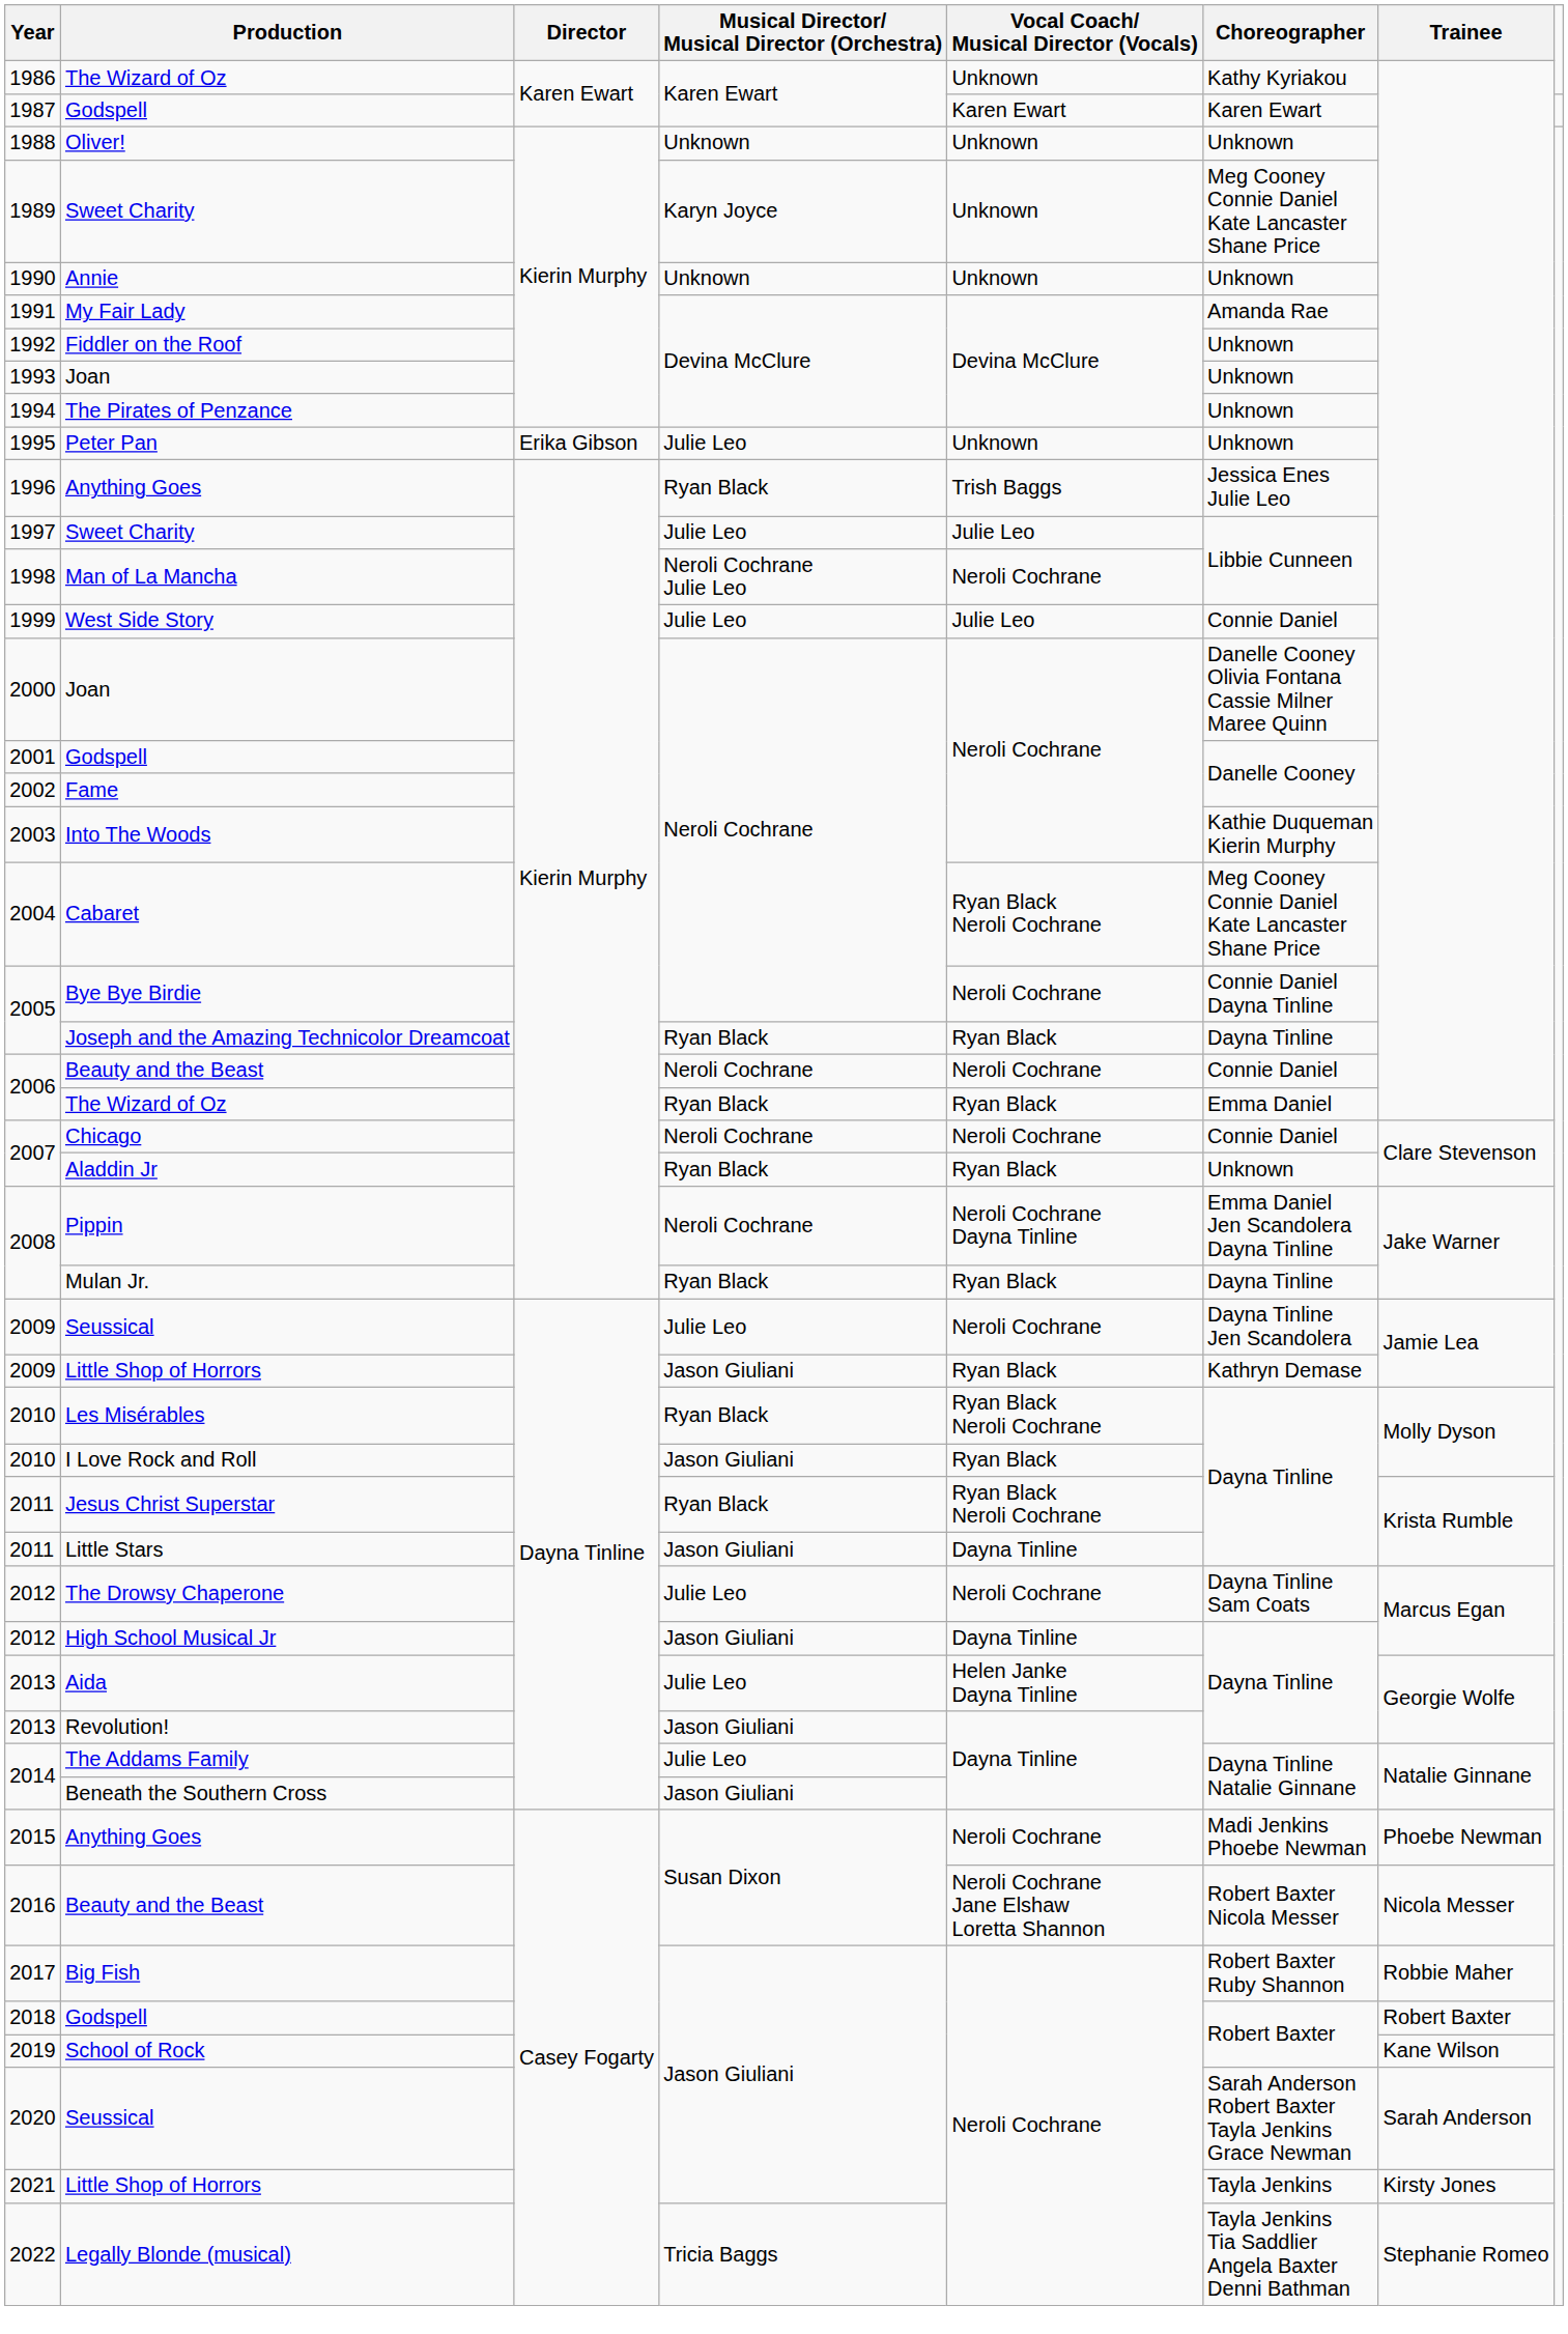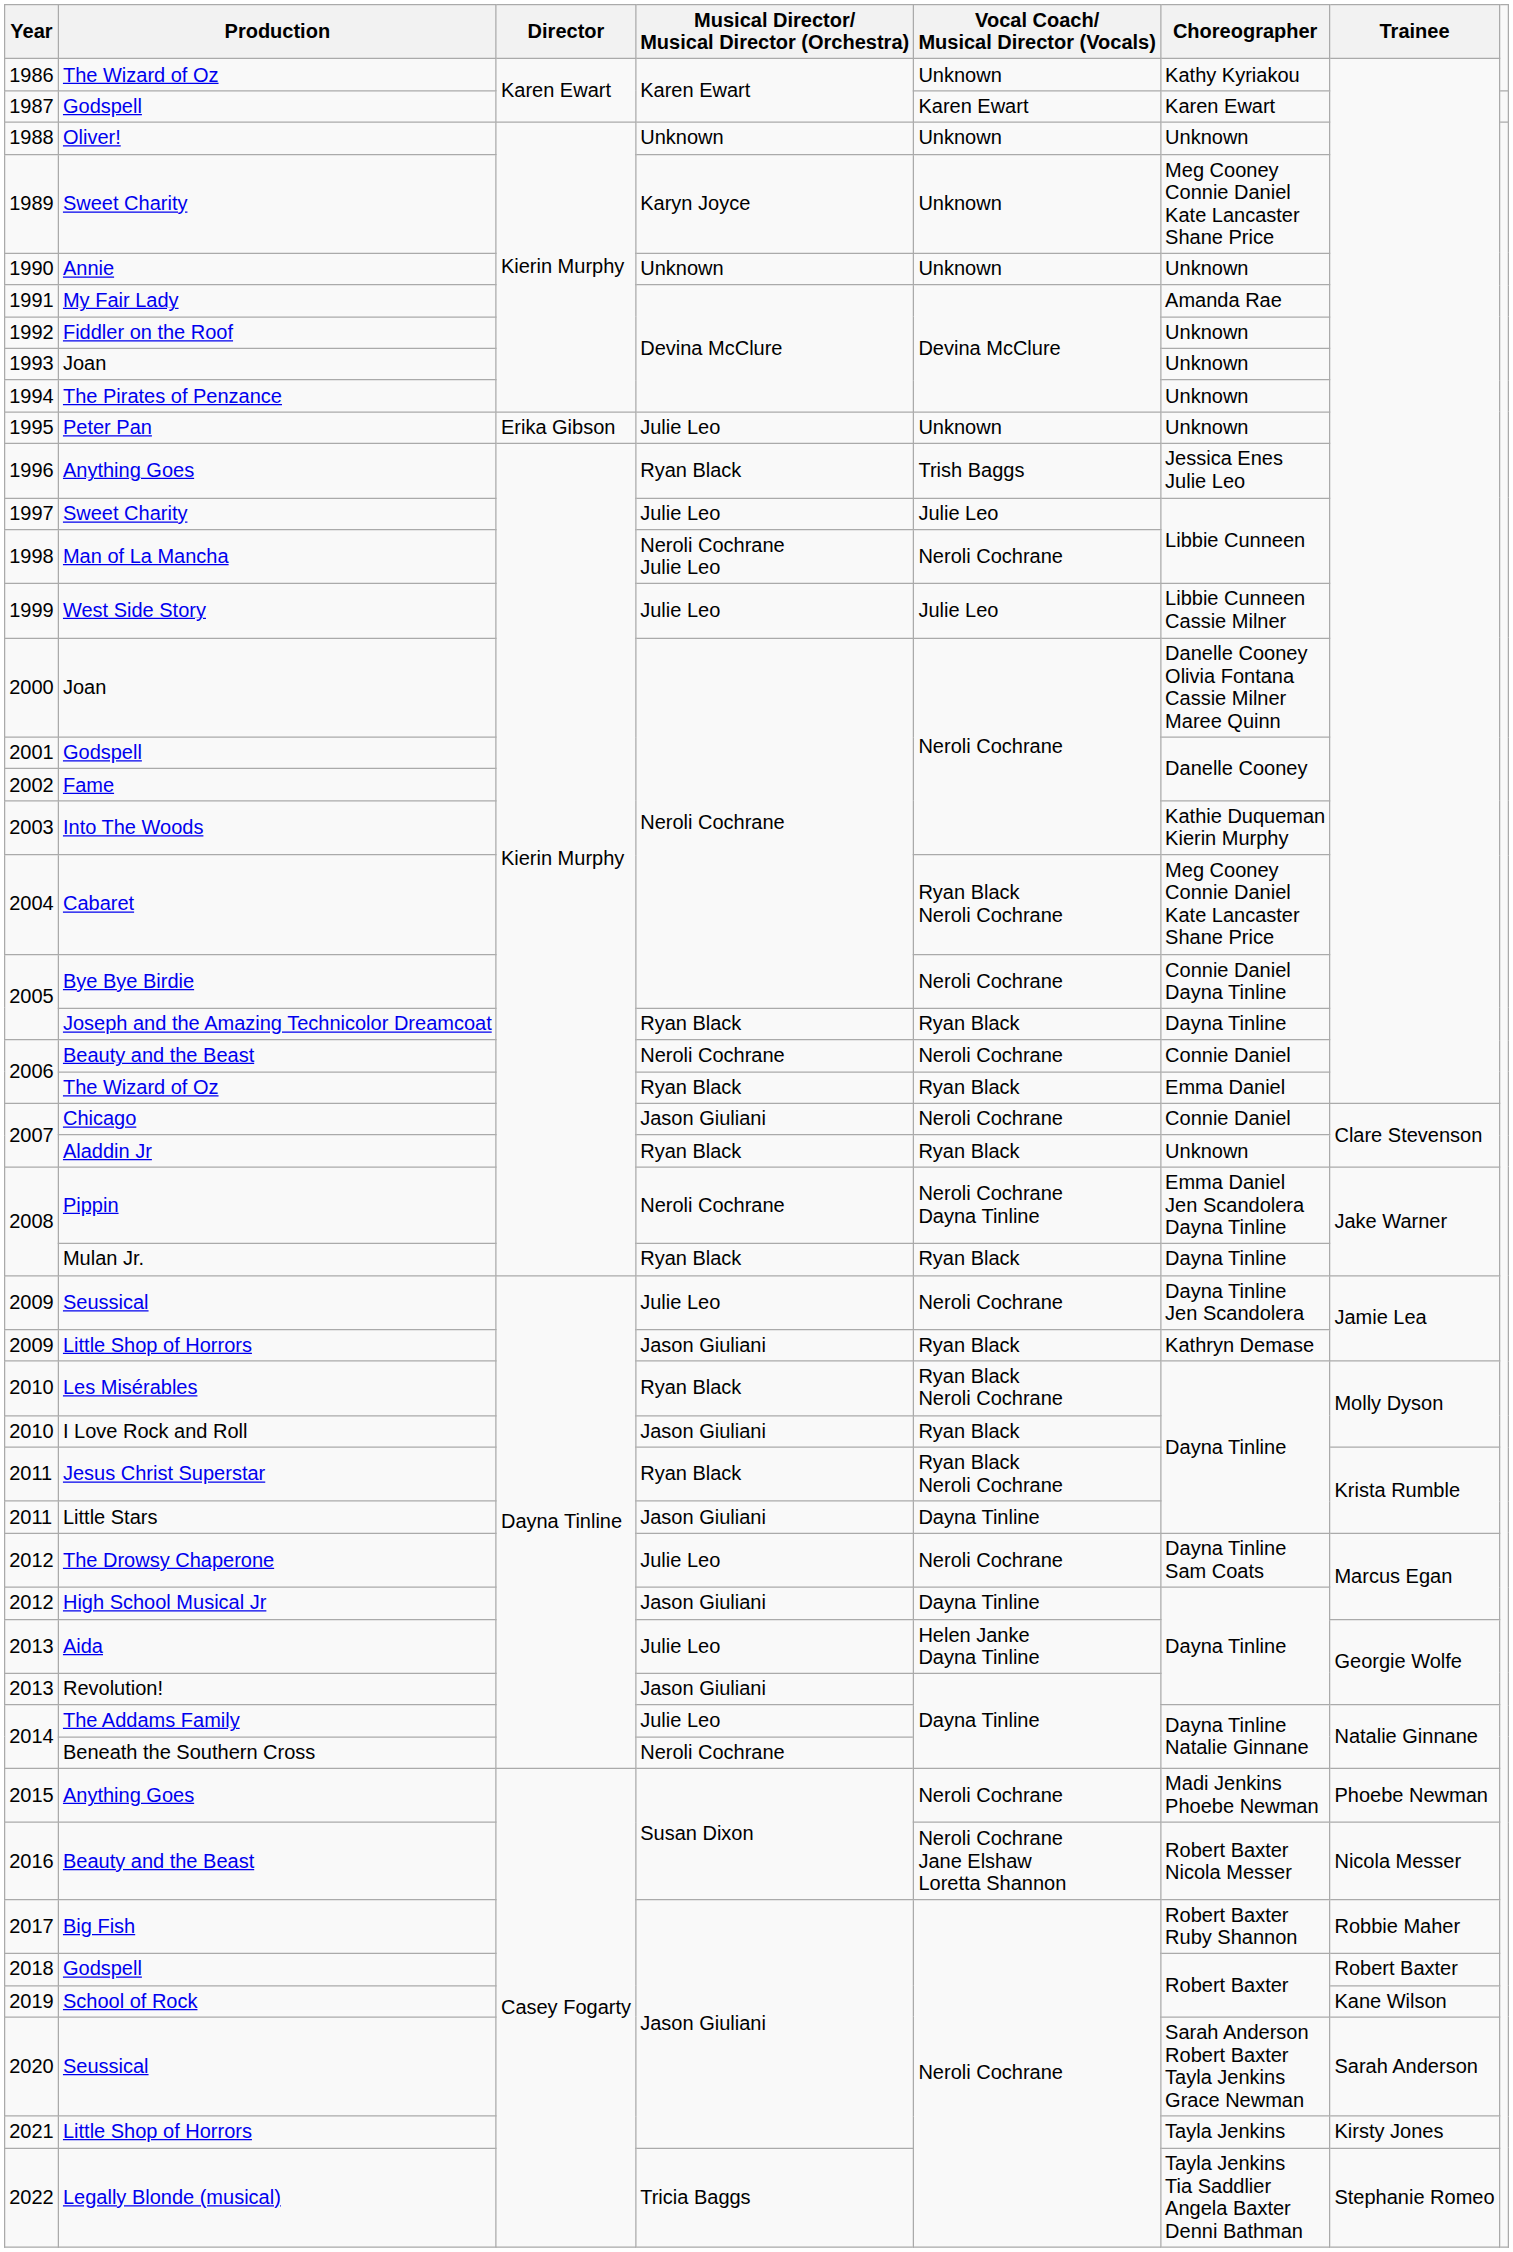 <table class="wikitable">
 <tr>
 <th>Year</th>
 <th>Production</th>
 <th>Director</th>
 <th>Musical Director/ <br> Musical Director (Orchestra)</th>
 <th>Vocal Coach/ <br>  Musical Director (Vocals)</th>
 <th>Choreographer</th>
 <th>Trainee</th>
 </tr>
 <tr>
 <td>1986</td>
 <td><a href='#'>The Wizard of Oz</a></td>
 <td rowspan="2">Karen Ewart</td>
 <td rowspan="2">Karen Ewart</td>
 <td>Unknown</td>
 <td>Kathy Kyriakou</td>
 <td rowspan="23"></td>
 </tr>
 <tr>
 <td>1987</td>
 <td><a href='#'>Godspell</a></td>
 <td>Karen Ewart</td>
 <td>Karen Ewart</td>
 <td></td>
 </tr>
 <tr>
 <td>1988</td>
 <td><a href='#'>Oliver!</a></td>
 <td rowspan="7">Kierin Murphy</td>
 <td>Unknown</td>
 <td>Unknown</td>
 <td>Unknown</td>
 </tr>
 <tr>
 <td>1989</td>
 <td><a href='#'>Sweet Charity</a></td>
 <td>Karyn Joyce</td>
 <td>Unknown</td>
 <td>Meg Cooney <br> Connie Daniel <br> Kate Lancaster <br> Shane Price</td>
 </tr>
 <tr>
 <td>1990</td>
 <td><a href='#'>Annie</a></td>
 <td>Unknown</td>
 <td>Unknown</td>
 <td>Unknown</td>
 </tr>
 <tr>
 <td>1991</td>
 <td><a href='#'>My Fair Lady</a></td>
 <td rowspan="4">Devina McClure</td>
 <td rowspan="4">Devina McClure</td>
 <td>Amanda Rae</td>
 </tr>
 <tr>
 <td>1992</td>
 <td><a href='#'>Fiddler on the Roof</a></td>
 <td>Unknown</td>
 </tr>
 <tr>
 <td>1993</td>
 <td>Joan</td>
 <td>Unknown</td>
 </tr>
 <tr>
 <td>1994</td>
 <td><a href='#'>The Pirates of Penzance</a></td>
 <td>Unknown</td>
 </tr>
 <tr>
 <td>1995</td>
 <td><a href='#'>Peter Pan</a></td>
 <td>Erika Gibson</td>
 <td>Julie Leo</td>
 <td>Unknown</td>
 <td>Unknown</td>
 </tr>
 <tr>
 <td>1996</td>
 <td><a href='#'>Anything Goes</a></td>
 <td rowspan="17">Kierin Murphy</td>
 <td>Ryan Black</td>
 <td>Trish Baggs</td>
 <td>Jessica Enes <br> Julie Leo</td>
 </tr>
 <tr>
 <td>1997</td>
 <td><a href='#'>Sweet Charity</a></td>
 <td>Julie Leo</td>
 <td>Julie Leo</td>
 <td rowspan="2">Libbie Cunneen</td>
 </tr>
 <tr>
 <td>1998</td>
 <td><a href='#'>Man of La Mancha</a></td>
 <td>Neroli Cochrane <br>Julie Leo</td>
 <td>Neroli Cochrane</td>
 </tr>
 <tr>
 <td>1999</td>
 <td><a href='#'>West Side Story</a></td>
 <td>Julie Leo</td>
 <td>Julie Leo</td>
-<td>Connie Daniel</td>
+<td>Libbie Cunneen <br> Cassie Milner</td>
 </tr>
 <tr>
 <td>2000</td>
 <td>Joan</td>
 <td rowspan="6">Neroli Cochrane</td>
 <td rowspan="4">Neroli Cochrane</td>
 <td>Danelle Cooney <br> Olivia Fontana <br> Cassie Milner <br> Maree Quinn</td>
 </tr>
 <tr>
 <td>2001</td>
 <td><a href='#'>Godspell</a></td>
 <td rowspan="2">Danelle Cooney</td>
 </tr>
 <tr>
 <td>2002</td>
 <td><a href='#'>Fame</a></td>
 </tr>
 <tr>
 <td>2003</td>
 <td><a href='#'>Into The Woods</a></td>
 <td>Kathie Duqueman <br> Kierin Murphy</td>
 </tr>
 <tr>
 <td>2004</td>
 <td><a href='#'>Cabaret</a></td>
 <td>Ryan Black <br> Neroli Cochrane</td>
 <td>Meg Cooney <br> Connie Daniel <br> Kate Lancaster <br> Shane Price</td>
 </tr>
 <tr>
 <td rowspan="2">2005</td>
 <td><a href='#'>Bye Bye Birdie</a></td>
 <td>Neroli Cochrane</td>
 <td>Connie Daniel <br> Dayna Tinline</td>
 </tr>
 <tr>
 <td><a href='#'>Joseph and the Amazing Technicolor Dreamcoat</a></td>
 <td>Ryan Black</td>
 <td>Ryan Black</td>
 <td>Dayna Tinline</td>
 </tr>
 <tr>
 <td rowspan="2">2006</td>
 <td><a href='#'>Beauty and the Beast</a></td>
 <td>Neroli Cochrane</td>
 <td>Neroli Cochrane</td>
 <td>Connie Daniel</td>
 </tr>
 <tr>
 <td><a href='#'>The Wizard of Oz</a></td>
 <td>Ryan Black</td>
 <td>Ryan Black</td>
 <td>Emma Daniel</td>
 </tr>
 <tr>
 <td rowspan="2">2007</td>
 <td><a href='#'>Chicago</a></td>
-<td>Neroli Cochrane</td>
+<td>Jason Giuliani</td>
 <td>Neroli Cochrane</td>
 <td>Connie Daniel</td>
 <td rowspan="2">Clare Stevenson</td>
 </tr>
 <tr>
 <td><a href='#'>Aladdin Jr</a></td>
 <td>Ryan Black</td>
 <td>Ryan Black</td>
 <td>Unknown</td>
 </tr>
 <tr>
 <td rowspan="2">2008</td>
 <td><a href='#'>Pippin</a></td>
 <td>Neroli Cochrane</td>
 <td>Neroli Cochrane <br> Dayna Tinline</td>
 <td>Emma Daniel <br> Jen Scandolera <br> Dayna Tinline</td>
 <td rowspan="2">Jake Warner</td>
 </tr>
 <tr>
 <td>Mulan Jr.</td>
 <td>Ryan Black</td>
 <td>Ryan Black</td>
 <td>Dayna Tinline</td>
 </tr>
 <tr>
 <td>2009</td>
 <td><a href='#'>Seussical</a></td>
 <td rowspan="12">Dayna Tinline</td>
 <td>Julie Leo</td>
 <td>Neroli Cochrane</td>
 <td>Dayna Tinline <br> Jen Scandolera</td>
 <td rowspan="2">Jamie Lea</td>
 </tr>
 <tr>
 <td>2009</td>
 <td><a href='#'>Little Shop of Horrors</a></td>
 <td>Jason Giuliani</td>
 <td>Ryan Black</td>
 <td>Kathryn Demase</td>
 </tr>
 <tr>
 <td>2010</td>
 <td><a href='#'>Les Misérables</a></td>
 <td>Ryan Black</td>
 <td>Ryan Black <br> Neroli Cochrane</td>
 <td rowspan="4">Dayna Tinline</td>
 <td rowspan="2">Molly Dyson</td>
 </tr>
 <tr>
 <td>2010</td>
 <td>I Love Rock and Roll</td>
 <td>Jason Giuliani</td>
 <td>Ryan Black</td>
 </tr>
 <tr>
 <td>2011</td>
 <td><a href='#'>Jesus Christ Superstar</a></td>
 <td>Ryan Black</td>
 <td>Ryan Black <br> Neroli Cochrane</td>
 <td rowspan="2">Krista Rumble</td>
 </tr>
 <tr>
 <td>2011</td>
 <td>Little Stars</td>
 <td>Jason Giuliani</td>
 <td>Dayna Tinline</td>
 </tr>
 <tr>
 <td>2012</td>
 <td><a href='#'>The Drowsy Chaperone</a></td>
 <td>Julie Leo</td>
 <td>Neroli Cochrane</td>
 <td>Dayna Tinline <br> Sam Coats</td>
 <td rowspan="2">Marcus Egan</td>
 </tr>
 <tr>
 <td>2012</td>
 <td><a href='#'>High School Musical Jr</a></td>
 <td>Jason Giuliani</td>
 <td>Dayna Tinline</td>
 <td rowspan="3">Dayna Tinline</td>
 </tr>
 <tr>
 <td>2013</td>
 <td><a href='#'>Aida</a></td>
 <td>Julie Leo</td>
 <td>Helen Janke <br> Dayna Tinline</td>
 <td rowspan="2">Georgie Wolfe</td>
 </tr>
 <tr>
 <td>2013</td>
 <td>Revolution!</td>
 <td>Jason Giuliani</td>
 <td rowspan="3">Dayna Tinline</td>
 </tr>
 <tr>
 <td rowspan="2">2014</td>
 <td><a href='#'>The Addams Family</a></td>
 <td>Julie Leo</td>
 <td rowspan="2">Dayna Tinline <br> Natalie Ginnane</td>
 <td rowspan="2">Natalie Ginnane</td>
 </tr>
 <tr>
 <td>Beneath the Southern Cross</td>
-<td>Jason Giuliani</td>
+<td>Neroli Cochrane</td>
 </tr>
 <tr>
 <td>2015</td>
 <td><a href='#'>Anything Goes</a></td>
 <td rowspan="8">Casey Fogarty</td>
 <td rowspan="2">Susan Dixon</td>
 <td>Neroli Cochrane</td>
 <td>Madi Jenkins <br>Phoebe Newman</td>
 <td>Phoebe Newman</td>
 </tr>
 <tr>
 <td>2016</td>
 <td><a href='#'>Beauty and the Beast</a></td>
 <td>Neroli Cochrane <br> Jane Elshaw <br> Loretta Shannon</td>
 <td>Robert Baxter <br> Nicola Messer</td>
 <td>Nicola Messer</td>
 </tr>
 <tr>
 <td>2017</td>
 <td><a href='#'>Big Fish</a></td>
 <td rowspan="5">Jason Giuliani</td>
 <td rowspan="6">Neroli Cochrane</td>
 <td>Robert Baxter <br> Ruby Shannon</td>
 <td>Robbie Maher</td>
 </tr>
 <tr>
 <td>2018</td>
 <td><a href='#'>Godspell</a></td>
 <td rowspan="2">Robert Baxter</td>
 <td>Robert Baxter</td>
 </tr>
 <tr>
 <td>2019</td>
 <td><a href='#'>School of Rock</a></td>
 <td>Kane Wilson</td>
 </tr>
 <tr>
 <td>2020</td>
 <td><a href='#'>Seussical</a> </td>
 <td>Sarah Anderson <br> Robert Baxter <br> Tayla Jenkins <br> Grace Newman</td>
 <td>Sarah Anderson</td>
 </tr>
 <tr>
 <td>2021</td>
 <td><a href='#'>Little Shop of Horrors</a> </td>
 <td>Tayla Jenkins</td>
 <td>Kirsty Jones</td>
 </tr>
 <tr>
 <td>2022</td>
 <td><a href='#'>Legally Blonde (musical)</a></td>
 <td>Tricia Baggs</td>
 <td>Tayla Jenkins <br> Tia Saddlier <br> Angela Baxter <br> Denni Bathman</td>
 <td>Stephanie Romeo</td>
 </tr>
 </table>
